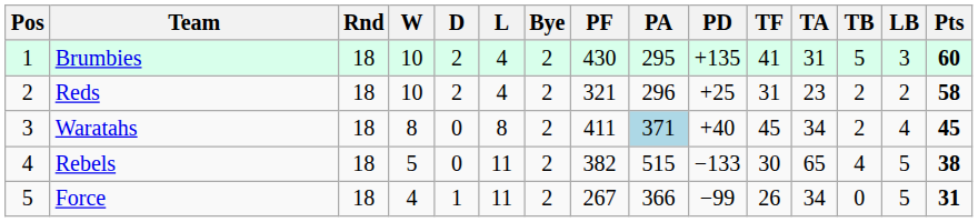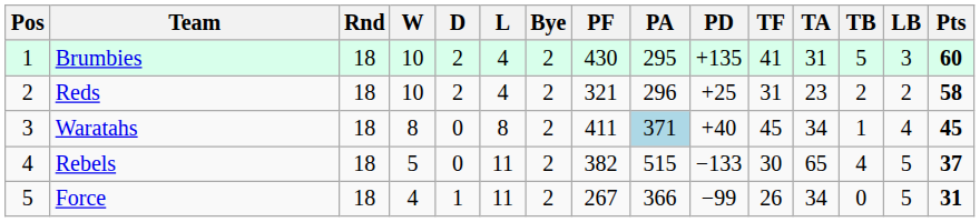 <table class="wikitable" style="text-align:center">
 <tr>
 <th style="width:25px">Pos</th>
 <th style="width:200px">Team</th>
 <th style="width:25px">Rnd</th>
 <th style="width:25px">W</th>
 <th style="width:25px">D</th>
 <th style="width:25px">L</th>
 <th style="width:25px">Bye</th>
 <th style="width:35px">PF</th>
 <th style="width:35px">PA</th>
 <th style="width:35px">PD</th>
 <th style="width:25px">TF</th>
 <th style="width:25px">TA</th>
 <th style="width:25px">TB</th>
 <th style="width:25px">LB</th>
 <th style="width:25px">Pts</th>
 </tr>
 <tr style="background:#d8ffeb">
 <td>1</td>
 <td style="text-align:left"><a href='#'>Brumbies</a></td>
 <td>18</td>
 <td>10</td>
 <td>2</td>
 <td>4</td>
 <td>2</td>
 <td>430</td>
 <td>295</td>
 <td>+135</td>
 <td>41</td>
 <td>31</td>
 <td>5</td>
 <td>3</td>
 <td><strong>60</strong></td>
 </tr>
 <tr>
 <td>2</td>
 <td style="text-align:left"><a href='#'>Reds</a></td>
 <td>18</td>
 <td>10</td>
 <td>2</td>
 <td>4</td>
 <td>2</td>
 <td>321</td>
 <td>296</td>
 <td>+25</td>
 <td>31</td>
 <td>23</td>
 <td>2</td>
 <td>2</td>
 <td><strong>58</strong></td>
 </tr>
 <tr>
 <td>3</td>
 <td style="text-align:left"><a href='#'>Waratahs</a></td>
 <td>18</td>
 <td>8</td>
 <td>0</td>
 <td>8</td>
 <td>2</td>
 <td>411</td>
 <td style="background: lightblue;">371</td>
 <td>+40</td>
 <td>45</td>
 <td>34</td>
-<td>2</td>
+<td>1</td>
 <td>4</td>
 <td><strong>45</strong></td>
 </tr>
 <tr>
 <td>4</td>
 <td style="text-align:left"><a href='#'>Rebels</a></td>
 <td>18</td>
 <td>5</td>
 <td>0</td>
 <td>11</td>
 <td>2</td>
 <td>382</td>
 <td>515</td>
 <td>−133</td>
 <td>30</td>
 <td>65</td>
 <td>4</td>
 <td>5</td>
-<td><strong>38</strong></td>
+<td><strong>37</strong></td>
 </tr>
 <tr>
 <td>5</td>
 <td style="text-align:left"><a href='#'>Force</a></td>
 <td>18</td>
 <td>4</td>
 <td>1</td>
 <td>11</td>
 <td>2</td>
 <td>267</td>
 <td>366</td>
 <td>−99</td>
 <td>26</td>
 <td>34</td>
 <td>0</td>
 <td>5</td>
 <td><strong>31</strong></td>
 </tr>
 </table>
